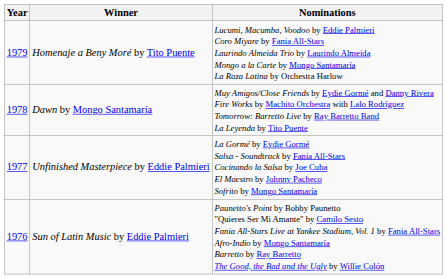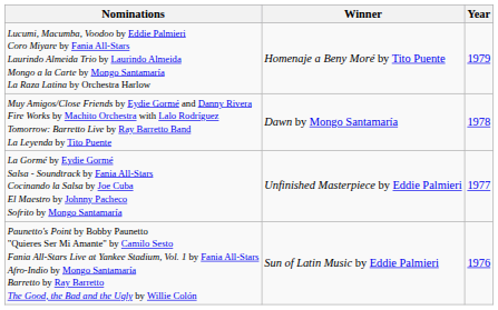 <table class=wikitable>
 <tr align=center bgcolor=lavender>
+<th>Nominations</th>
+<th>Winner</th>
 <th>Year</th>
-<th>Winner</th>
-<th>Nominations</th>
 </tr>
 <tr>
+<td><small><em>Lucumi, Macumba, Voodoo</em> by <a href='#'>Eddie Palmieri</a><br><em>Coro Miyare</em> by <a href='#'>Fania All-Stars</a><br><em>Laurindo Almeida Trio</em> by <a href='#'>Laurindo Almeida</a><br><em>Mongo a la Carte</em> by <a href='#'>Mongo Santamaría</a><br><em>La Raza Latina</em> by Orchestra Harlow</small></td>
+<td><em>Homenaje a Beny Moré</em> by <a href='#'>Tito Puente</a></td>
 <td><a href='#'>1979</a></td>
-<td><em>Homenaje a Beny Moré</em> by <a href='#'>Tito Puente</a></td>
-<td><small><em>Lucumi, Macumba, Voodoo</em> by <a href='#'>Eddie Palmieri</a><br><em>Coro Miyare</em> by <a href='#'>Fania All-Stars</a><br><em>Laurindo Almeida Trio</em> by <a href='#'>Laurindo Almeida</a><br><em>Mongo a la Carte</em> by <a href='#'>Mongo Santamaría</a><br><em>La Raza Latina</em> by Orchestra Harlow</small></td>
 </tr>
 <tr>
+<td><small><em>Muy Amigos/Close Friends</em> by <a href='#'>Eydie Gormé</a> and <a href='#'>Danny Rivera</a><br><em>Fire Works</em> by <a href='#'>Machito Orchestra</a> with <a href='#'>Lalo Rodríguez</a><br><em>Tomorrow: Barretto Live</em> by <a href='#'>Ray Barretto Band</a><br><em>La Leyenda</em> by <a href='#'>Tito Puente</a></small></td>
+<td><em>Dawn</em> by <a href='#'>Mongo Santamaría</a></td>
 <td><a href='#'>1978</a></td>
-<td><em>Dawn</em> by <a href='#'>Mongo Santamaría</a></td>
-<td><small><em>Muy Amigos/Close Friends</em> by <a href='#'>Eydie Gormé</a> and <a href='#'>Danny Rivera</a><br><em>Fire Works</em> by <a href='#'>Machito Orchestra</a> with <a href='#'>Lalo Rodríguez</a><br><em>Tomorrow: Barretto Live</em> by <a href='#'>Ray Barretto Band</a><br><em>La Leyenda</em> by <a href='#'>Tito Puente</a></small></td>
 </tr>
 <tr>
+<td><small><em>La Gormé</em> by <a href='#'>Eydie Gormé</a><br><em>Salsa - Soundtrack</em> by <a href='#'>Fania All-Stars</a><br><em>Cocinando la Salsa</em> by <a href='#'>Joe Cuba</a><br><em>El Maestro</em> by <a href='#'>Johnny Pacheco</a><br><em>Sofrito</em> by <a href='#'>Mongo Santamaría</a></small></td>
+<td><em>Unfinished Masterpiece</em> by <a href='#'>Eddie Palmieri</a></td>
 <td><a href='#'>1977</a></td>
-<td><em>Unfinished Masterpiece</em> by <a href='#'>Eddie Palmieri</a></td>
-<td><small><em>La Gormé</em> by <a href='#'>Eydie Gormé</a><br><em>Salsa - Soundtrack</em> by <a href='#'>Fania All-Stars</a><br><em>Cocinando la Salsa</em> by <a href='#'>Joe Cuba</a><br><em>El Maestro</em> by <a href='#'>Johnny Pacheco</a><br><em>Sofrito</em> by <a href='#'>Mongo Santamaría</a></small></td>
 </tr>
 <tr>
+<td><small><em>Paunetto's Point</em> by Bobby Paunetto<br>"Quieres Ser Mi Amante" by <a href='#'>Camilo Sesto</a><br><em>Fania All-Stars Live at Yankee Stadium, Vol. 1</em> by <a href='#'>Fania All-Stars</a><br><em>Afro-Indio</em> by <a href='#'>Mongo Santamaría</a><br><em>Barretto</em> by <a href='#'>Ray Barretto</a><br><em><a href='#'>The Good, the Bad and the Ugly</a></em> by <a href='#'>Willie Colón</a></small></td>
+<td><em>Sun of Latin Music</em> by <a href='#'>Eddie Palmieri</a></td>
 <td><a href='#'>1976</a></td>
-<td><em>Sun of Latin Music</em> by <a href='#'>Eddie Palmieri</a></td>
-<td><small><em>Paunetto's Point</em> by Bobby Paunetto<br>"Quieres Ser Mi Amante" by <a href='#'>Camilo Sesto</a><br><em>Fania All-Stars Live at Yankee Stadium, Vol. 1</em> by <a href='#'>Fania All-Stars</a><br><em>Afro-Indio</em> by <a href='#'>Mongo Santamaría</a><br><em>Barretto</em> by <a href='#'>Ray Barretto</a><br><em><a href='#'>The Good, the Bad and the Ugly</a></em> by <a href='#'>Willie Colón</a></small></td>
 </tr>
 </table>
